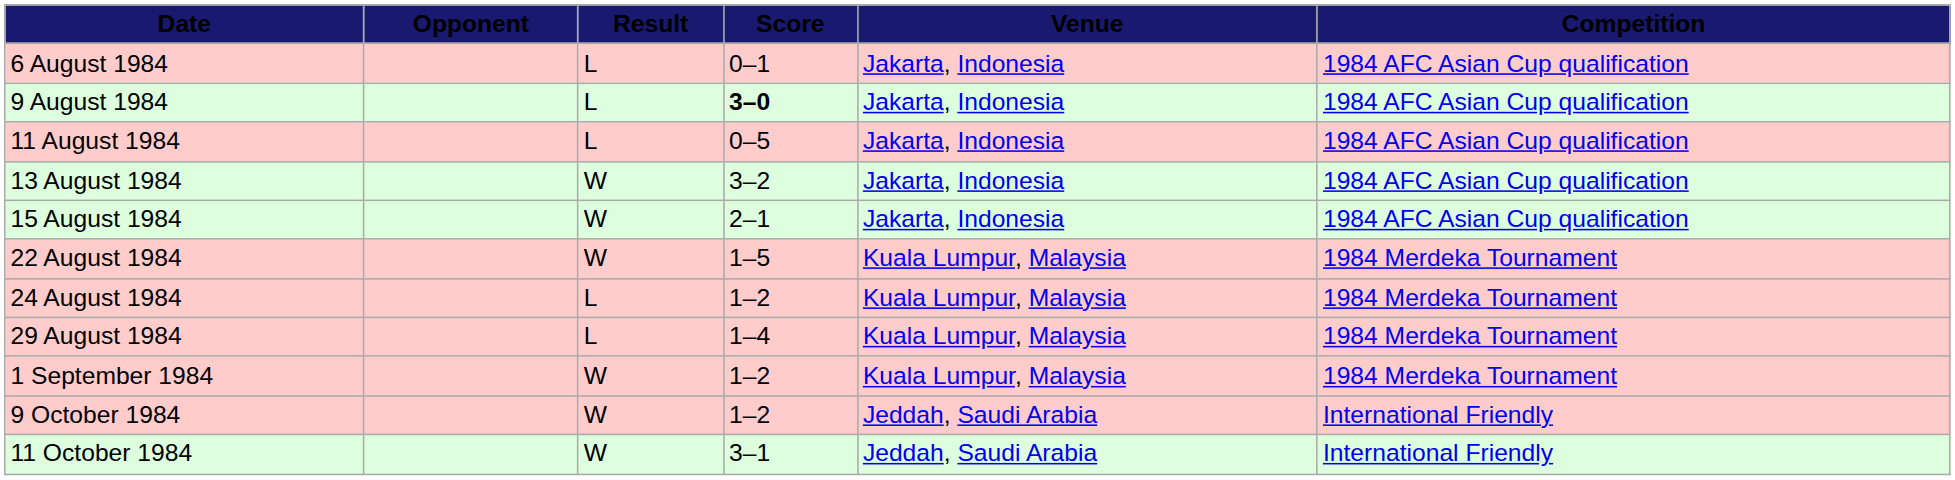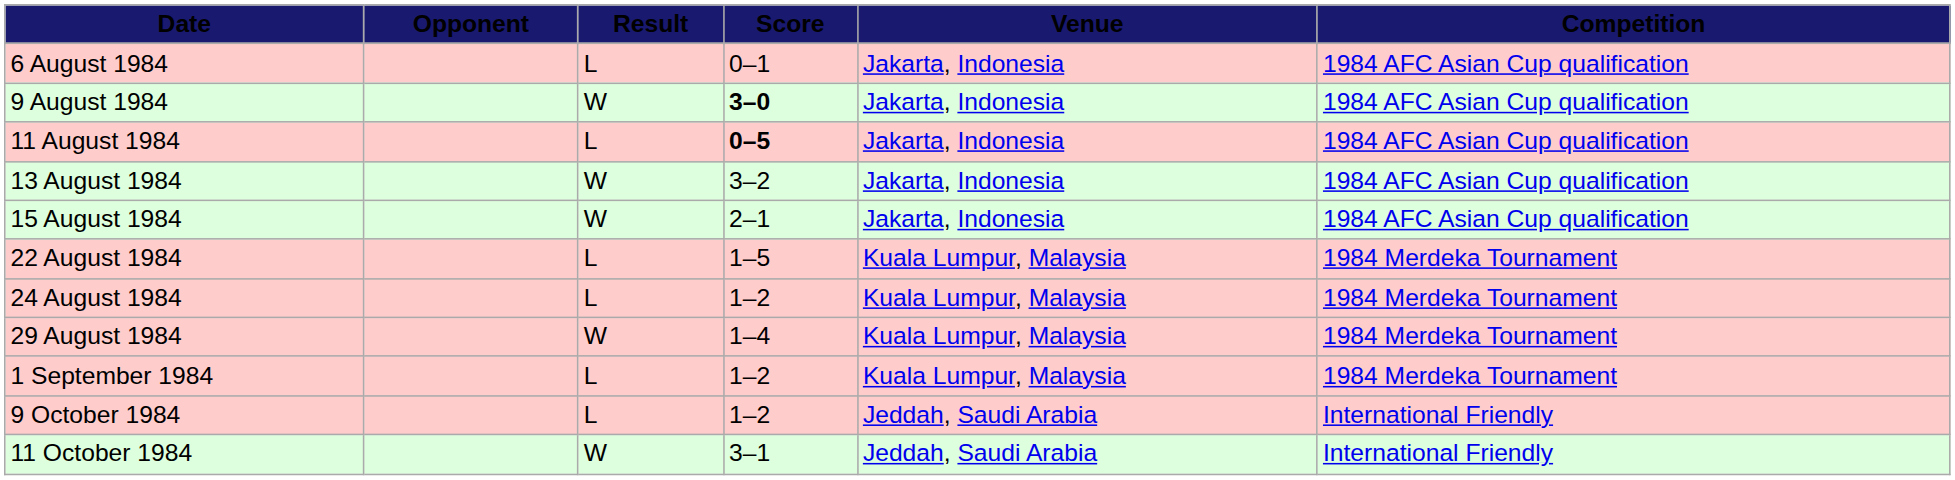 <table width=100% class="wikitable">
 <tr>
 <th style="background:#191970;"><span>Date</span></th>
 <th style="background:#191970;"><span>Opponent</span></th>
 <th style="background:#191970;"><span>Result</span></th>
 <th style="background:#191970;"><span>Score</span></th>
 <th style="background:#191970;"><span>Venue</span></th>
 <th style="background:#191970;"><span>Competition</span></th>
 </tr>
 <tr>
 </tr>
 <tr style="background:#fcc;">
 <td>6 August 1984</td>
 <td></td>
 <td>L</td>
 <td>0–1</td>
 <td> <a href='#'>Jakarta</a>, <a href='#'>Indonesia</a></td>
 <td><a href='#'>1984 AFC Asian Cup qualification</a></td>
 </tr>
 <tr style="background:#dfd;">
 <td>9 August 1984</td>
 <td></td>
-<td>L</td>
+<td>W</td>
 <td><strong>3–0</strong></td>
 <td> <a href='#'>Jakarta</a>, <a href='#'>Indonesia</a></td>
 <td><a href='#'>1984 AFC Asian Cup qualification</a></td>
 </tr>
 <tr style="background:#fcc;">
 <td>11 August 1984</td>
 <td></td>
 <td>L</td>
-<td>0–5</td>
+<td><strong>0–5</strong></td>
 <td> <a href='#'>Jakarta</a>, <a href='#'>Indonesia</a></td>
 <td><a href='#'>1984 AFC Asian Cup qualification</a></td>
 </tr>
 <tr style="background:#dfd;">
 <td>13 August 1984</td>
 <td></td>
 <td>W</td>
 <td>3–2</td>
 <td> <a href='#'>Jakarta</a>, <a href='#'>Indonesia</a></td>
 <td><a href='#'>1984 AFC Asian Cup qualification</a></td>
 </tr>
 <tr style="background:#dfd;">
 <td>15 August 1984</td>
 <td></td>
 <td>W</td>
 <td>2–1</td>
 <td> <a href='#'>Jakarta</a>, <a href='#'>Indonesia</a></td>
 <td><a href='#'>1984 AFC Asian Cup qualification</a></td>
 </tr>
 <tr style="background:#fcc;">
 <td>22 August 1984</td>
 <td></td>
-<td>W</td>
+<td>L</td>
 <td>1–5</td>
 <td> <a href='#'>Kuala Lumpur</a>, <a href='#'>Malaysia</a></td>
 <td><a href='#'>1984 Merdeka Tournament</a></td>
 </tr>
 <tr style="background:#fcc;">
 <td>24 August 1984</td>
 <td></td>
 <td>L</td>
 <td>1–2</td>
 <td> <a href='#'>Kuala Lumpur</a>, <a href='#'>Malaysia</a></td>
 <td><a href='#'>1984 Merdeka Tournament</a></td>
 </tr>
 <tr style="background:#fcc;">
 <td>29 August 1984</td>
 <td></td>
-<td>L</td>
+<td>W</td>
 <td>1–4</td>
 <td> <a href='#'>Kuala Lumpur</a>, <a href='#'>Malaysia</a></td>
 <td><a href='#'>1984 Merdeka Tournament</a></td>
 </tr>
 <tr style="background:#fcc;">
 <td>1 September 1984</td>
 <td></td>
-<td>W</td>
+<td>L</td>
 <td>1–2</td>
 <td> <a href='#'>Kuala Lumpur</a>, <a href='#'>Malaysia</a></td>
 <td><a href='#'>1984 Merdeka Tournament</a></td>
 </tr>
 <tr style="background:#fcc;">
 <td>9 October 1984</td>
 <td></td>
-<td>W</td>
+<td>L</td>
 <td>1–2</td>
 <td> <a href='#'>Jeddah</a>, <a href='#'>Saudi Arabia</a></td>
 <td><a href='#'>International Friendly</a></td>
 </tr>
 <tr style="background:#dfd;">
 <td>11 October 1984</td>
 <td></td>
 <td>W</td>
 <td>3–1</td>
 <td> <a href='#'>Jeddah</a>, <a href='#'>Saudi Arabia</a></td>
 <td><a href='#'>International Friendly</a></td>
 </tr>
 </table>
